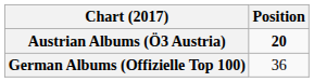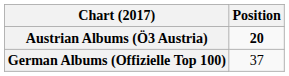 <table class="wikitable sortable plainrowheaders" style="text-align:center">
 <tr>
 <th scope="col">Chart (2017)</th>
 <th scope="col">Position</th>
 </tr>
 <tr>
 <th scope="row">Austrian Albums (Ö3 Austria)</th>
 <td><strong>20</strong></td>
 </tr>
 <tr>
 <th scope="row">German Albums (Offizielle Top 100)</th>
-<td>36</td>
+<td>37</td>
 </tr>
 </table>
